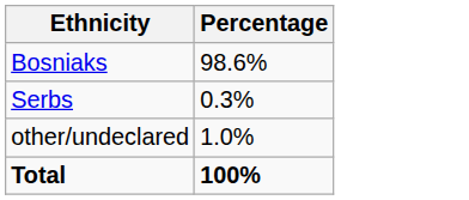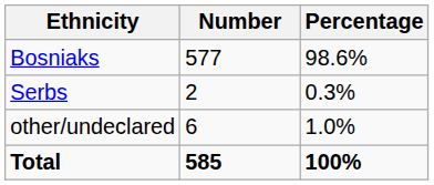 <table class="wikitable">
 <tr>
 <th width="100px">Ethnicity</th>
+<th width="80px">Number</th>
 <th width="80px">Percentage</th>
 </tr>
 <tr>
 <td><a href='#'>Bosniaks</a></td>
+<td>577</td>
 <td>98.6%</td>
 </tr>
 <tr>
 <td><a href='#'>Serbs</a></td>
+<td>2</td>
 <td>0.3%</td>
 </tr>
 <tr>
 <td>other/undeclared</td>
+<td>6</td>
 <td>1.0%</td>
 </tr>
 <tr>
 <td><strong>Total</strong></td>
+<td><strong>585</strong></td>
 <td><strong>100%</strong></td>
 </tr>
 </table>
